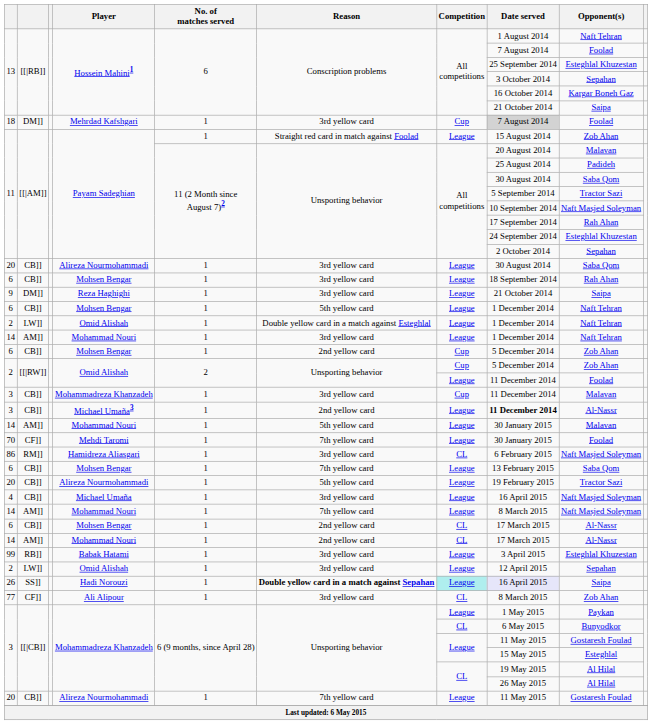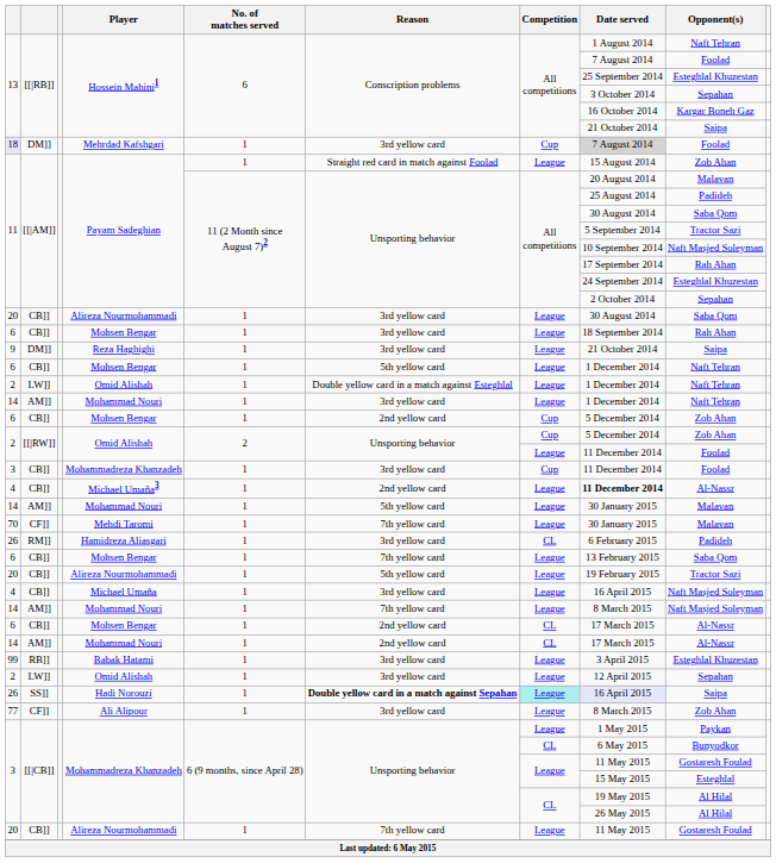 <table class="wikitable" Style="text-align: center;font-size:80%">
 <tr>
 <th></th>
 <th></th>
 <th></th>
 <th>Player</th>
 <th>No. of <br> matches served</th>
 <th>Reason</th>
 <th>Competition</th>
 <th>Date served</th>
 <th>Opponent(s)</th>
 <th></th>
 </tr>
 <tr>
 <td rowspan="6">13</td>
 <td rowspan="6">[[|RB]]</td>
 <td rowspan="6"></td>
 <td rowspan="6"><a href='#'>Hossein Mahini</a><sup><strong><a href='#'>1</a></strong></sup></td>
 <td rowspan="6">6</td>
 <td rowspan="6">Conscription problems</td>
 <td rowspan="6">All<br>competitions</td>
 <td>1 August 2014</td>
 <td><a href='#'>Naft Tehran</a></td>
 <td></td>
 </tr>
 <tr>
 <td>7 August 2014</td>
 <td><a href='#'>Foolad</a></td>
 <td></td>
 </tr>
 <tr>
 <td>25 September 2014</td>
 <td><a href='#'>Esteghlal Khuzestan</a></td>
 <td></td>
 </tr>
 <tr>
 <td>3 October 2014</td>
 <td><a href='#'>Sepahan</a></td>
 <td></td>
 </tr>
 <tr>
 <td>16 October 2014</td>
 <td><a href='#'>Kargar Boneh Gaz</a></td>
 <td></td>
 </tr>
 <tr>
 <td>21 October 2014</td>
 <td><a href='#'>Saipa</a></td>
 <td></td>
 </tr>
 <tr>
-<td>18</td>
+<td style="background: lavender;">18</td>
 <td [[>DM]]</td>
 <td></td>
 <td><a href='#'>Mehrdad Kafshgari</a></td>
 <td>1</td>
 <td>3rd yellow card</td>
 <td><a href='#'>Cup</a></td>
 <td style="background: lightgrey;">7 August 2014</td>
 <td><a href='#'>Foolad</a></td>
 <td></td>
 </tr>
 <tr>
 <td rowspan="9">11</td>
 <td rowspan="9">[[|AM]]</td>
 <td rowspan="9"></td>
 <td rowspan="9"><a href='#'>Payam Sadeghian</a></td>
 <td>1</td>
 <td>Straight red card in match against <a href='#'>Foolad</a></td>
 <td><a href='#'>League</a></td>
 <td>15 August 2014</td>
 <td><a href='#'>Zob Ahan</a></td>
 <td></td>
 </tr>
 <tr>
 <td rowspan="8">11 (2 Month since<br>August 7)<sup><strong><a href='#'>2</a></strong></sup></td>
 <td rowspan="8">Unsporting behavior</td>
 <td rowspan="8">All<br>competitions</td>
 <td>20 August 2014</td>
 <td><a href='#'>Malavan</a></td>
 <td rowspan="8"></td>
 </tr>
 <tr>
 <td>25 August 2014</td>
 <td><a href='#'>Padideh</a></td>
 </tr>
 <tr>
 <td>30 August 2014</td>
 <td><a href='#'>Saba Qom</a></td>
 </tr>
 <tr>
 <td>5 September 2014</td>
 <td><a href='#'>Tractor Sazi</a></td>
 </tr>
 <tr>
 <td>10 September 2014</td>
 <td><a href='#'>Naft Masjed Soleyman</a></td>
 </tr>
 <tr>
 <td>17 September 2014</td>
 <td><a href='#'>Rah Ahan</a></td>
 </tr>
 <tr>
 <td>24 September 2014</td>
 <td><a href='#'>Esteghlal Khuzestan</a></td>
 </tr>
 <tr>
 <td>2 October 2014</td>
 <td><a href='#'>Sepahan</a></td>
 </tr>
 <tr>
 <td>20</td>
 <td [[>CB]]</td>
 <td></td>
 <td><a href='#'>Alireza Nourmohammadi</a></td>
 <td>1</td>
 <td>3rd yellow card</td>
 <td><a href='#'>League</a></td>
 <td>30 August 2014</td>
 <td><a href='#'>Saba Qom</a></td>
 <td></td>
 </tr>
 <tr>
 <td>6</td>
 <td [[>CB]]</td>
 <td></td>
 <td><a href='#'>Mohsen Bengar</a></td>
 <td>1</td>
 <td>3rd yellow card</td>
 <td><a href='#'>League</a></td>
 <td>18 September 2014</td>
 <td><a href='#'>Rah Ahan</a></td>
 <td></td>
 </tr>
 <tr>
 <td>9</td>
 <td [[>DM]]</td>
 <td></td>
 <td><a href='#'>Reza Haghighi</a></td>
 <td>1</td>
 <td>3rd yellow card</td>
 <td><a href='#'>League</a></td>
 <td>21 October 2014</td>
 <td><a href='#'>Saipa</a></td>
 <td></td>
 </tr>
 <tr>
 <td>6</td>
 <td [[>CB]]</td>
 <td></td>
 <td><a href='#'>Mohsen Bengar</a></td>
 <td>1</td>
 <td>5th yellow card</td>
 <td><a href='#'>League</a></td>
 <td>1 December 2014</td>
 <td><a href='#'>Naft Tehran</a></td>
 <td></td>
 </tr>
 <tr>
 <td>2</td>
 <td [[>LW]]</td>
 <td></td>
 <td><a href='#'>Omid Alishah</a></td>
 <td>1</td>
 <td>Double yellow card in a match against <a href='#'>Esteghlal</a></td>
 <td><a href='#'>League</a></td>
 <td>1 December 2014</td>
 <td><a href='#'>Naft Tehran</a></td>
 <td></td>
 </tr>
 <tr>
 <td>14</td>
 <td [[>AM]]</td>
 <td></td>
 <td><a href='#'>Mohammad Nouri</a></td>
 <td>1</td>
 <td>3rd yellow card</td>
 <td><a href='#'>League</a></td>
 <td>1 December 2014</td>
 <td><a href='#'>Naft Tehran</a></td>
 <td></td>
 </tr>
 <tr>
 <td>6</td>
 <td [[>CB]]</td>
 <td></td>
 <td><a href='#'>Mohsen Bengar</a></td>
 <td>1</td>
 <td>2nd yellow card</td>
 <td><a href='#'>Cup</a></td>
 <td>5 December 2014</td>
 <td><a href='#'>Zob Ahan</a></td>
 <td></td>
 </tr>
 <tr>
 <td rowspan="2">2</td>
 <td rowspan="2">[[|RW]]</td>
 <td rowspan="2"></td>
 <td rowspan="2"><a href='#'>Omid Alishah</a></td>
 <td rowspan="2">2</td>
 <td rowspan="2">Unsporting behavior</td>
 <td><a href='#'>Cup</a></td>
 <td>5 December 2014</td>
 <td><a href='#'>Zob Ahan</a></td>
 <td rowspan="2"></td>
 </tr>
 <tr>
 <td><a href='#'>League</a></td>
 <td>11 December 2014</td>
 <td><a href='#'>Foolad</a></td>
 </tr>
 <tr>
 <td>3</td>
 <td [[>CB]]</td>
 <td></td>
 <td><a href='#'>Mohammadreza Khanzadeh</a></td>
 <td>1</td>
 <td>3rd yellow card</td>
 <td><a href='#'>Cup</a></td>
 <td>11 December 2014</td>
-<td><a href='#'>Malavan</a></td>
+<td><a href='#'>Foolad</a></td>
 <td></td>
 </tr>
 <tr>
-<td>3</td>
+<td>4</td>
 <td [[>CB]]</td>
 <td></td>
 <td><a href='#'>Michael Umaña</a><sup><strong><a href='#'>3</a></strong></sup></td>
 <td>1</td>
 <td>2nd yellow card</td>
 <td><a href='#'>League</a></td>
 <td><strong>11 December 2014</strong></td>
 <td><a href='#'>Al-Nassr</a></td>
 <td></td>
 </tr>
 <tr>
 <td>14</td>
 <td [[>AM]]</td>
 <td></td>
 <td><a href='#'>Mohammad Nouri</a></td>
 <td>1</td>
 <td>5th yellow card</td>
 <td><a href='#'>League</a></td>
 <td>30 January 2015</td>
 <td><a href='#'>Malavan</a></td>
 <td></td>
 </tr>
 <tr>
 <td>70</td>
 <td [[>CF]]</td>
 <td></td>
 <td><a href='#'>Mehdi Taromi</a></td>
 <td>1</td>
 <td>7th yellow card</td>
 <td><a href='#'>League</a></td>
 <td>30 January 2015</td>
-<td><a href='#'>Foolad</a></td>
+<td><a href='#'>Malavan</a></td>
 <td></td>
 </tr>
 <tr>
-<td>86</td>
+<td>26</td>
 <td [[>RM]]</td>
 <td></td>
 <td><a href='#'>Hamidreza Aliasgari</a></td>
 <td>1</td>
 <td>3rd yellow card</td>
 <td><a href='#'>CL</a></td>
 <td>6 February 2015</td>
-<td><a href='#'>Naft Masjed Soleyman</a></td>
+<td><a href='#'>Padideh</a></td>
 <td></td>
 </tr>
 <tr>
 <td>6</td>
 <td [[>CB]]</td>
 <td></td>
 <td><a href='#'>Mohsen Bengar</a></td>
 <td>1</td>
 <td>7th yellow card</td>
 <td><a href='#'>League</a></td>
 <td>13 February 2015</td>
 <td><a href='#'>Saba Qom</a></td>
 <td></td>
 </tr>
 <tr>
 <td>20</td>
 <td [[>CB]]</td>
 <td></td>
 <td><a href='#'>Alireza Nourmohammadi</a></td>
 <td>1</td>
 <td>5th yellow card</td>
 <td><a href='#'>League</a></td>
 <td>19 February 2015</td>
 <td><a href='#'>Tractor Sazi</a></td>
 <td></td>
 </tr>
 <tr>
 <td>4</td>
 <td [[>CB]]</td>
 <td></td>
 <td><a href='#'>Michael Umaña</a></td>
 <td>1</td>
 <td>3rd yellow card</td>
 <td><a href='#'>League</a></td>
 <td>16 April 2015</td>
 <td><a href='#'>Naft Masjed Soleyman</a></td>
 <td></td>
 </tr>
 <tr>
 <td>14</td>
 <td [[>AM]]</td>
 <td></td>
 <td><a href='#'>Mohammad Nouri</a></td>
 <td>1</td>
 <td>7th yellow card</td>
 <td><a href='#'>League</a></td>
 <td>8 March 2015</td>
 <td><a href='#'>Naft Masjed Soleyman</a></td>
 <td></td>
 </tr>
 <tr>
 <td>6</td>
 <td [[>CB]]</td>
 <td></td>
 <td><a href='#'>Mohsen Bengar</a></td>
 <td>1</td>
 <td>2nd yellow card</td>
 <td><a href='#'>CL</a></td>
 <td>17 March 2015</td>
 <td><a href='#'>Al-Nassr</a></td>
 <td></td>
 </tr>
 <tr>
 <td>14</td>
 <td [[>AM]]</td>
 <td></td>
 <td><a href='#'>Mohammad Nouri</a></td>
 <td>1</td>
 <td>2nd yellow card</td>
 <td><a href='#'>CL</a></td>
 <td>17 March 2015</td>
 <td><a href='#'>Al-Nassr</a></td>
 <td></td>
 </tr>
 <tr>
 <td>99</td>
 <td [[>RB]]</td>
 <td></td>
 <td><a href='#'>Babak Hatami</a></td>
 <td>1</td>
 <td>3rd yellow card</td>
 <td><a href='#'>League</a></td>
 <td>3 April 2015</td>
 <td><a href='#'>Esteghlal Khuzestan</a></td>
 <td></td>
 </tr>
 <tr>
 <td>2</td>
 <td [[>LW]]</td>
 <td></td>
 <td><a href='#'>Omid Alishah</a></td>
 <td>1</td>
 <td>3rd yellow card</td>
 <td><a href='#'>League</a></td>
 <td>12 April 2015</td>
 <td><a href='#'>Sepahan</a></td>
 <td></td>
 </tr>
 <tr>
 <td>26</td>
 <td [[>SS]]</td>
 <td></td>
 <td><a href='#'>Hadi Norouzi</a></td>
 <td>1</td>
 <td><strong>Double yellow card in a match against <a href='#'>Sepahan</a></strong></td>
 <td style="background: paleturquoise;"><a href='#'>League</a></td>
 <td style="background: lavender;">16 April 2015</td>
 <td><a href='#'>Saipa</a></td>
 <td></td>
 </tr>
 <tr>
 <td>77</td>
 <td [[>CF]]</td>
 <td></td>
 <td><a href='#'>Ali Alipour</a></td>
 <td>1</td>
 <td>3rd yellow card</td>
-<td><a href='#'>CL</a></td>
+<td><a href='#'>League</a></td>
 <td>8 March 2015</td>
 <td><a href='#'>Zob Ahan</a></td>
 <td></td>
 </tr>
 <tr>
 <td rowspan="6">3</td>
 <td rowspan="6">[[|CB]]</td>
 <td rowspan="6"></td>
 <td rowspan="6"><a href='#'>Mohammadreza Khanzadeh</a></td>
 <td rowspan="6">6 (9 months, since April 28)</td>
 <td rowspan="6">Unsporting behavior</td>
 <td><a href='#'>League</a></td>
 <td>1 May 2015</td>
 <td><a href='#'>Paykan</a></td>
 <td rowspan="6"></td>
 </tr>
 <tr>
 <td><a href='#'>CL</a></td>
 <td>6 May 2015</td>
 <td><a href='#'>Bunyodkor</a></td>
 </tr>
 <tr>
 <td rowspan="2"><a href='#'>League</a></td>
 <td>11 May 2015</td>
 <td><a href='#'>Gostaresh Foulad</a></td>
 </tr>
 <tr>
 <td>15 May 2015</td>
 <td><a href='#'>Esteghlal</a></td>
 </tr>
 <tr>
 <td rowspan="2"><a href='#'>CL</a></td>
 <td>19 May 2015</td>
 <td><a href='#'>Al Hilal</a></td>
 </tr>
 <tr>
 <td>26 May 2015</td>
 <td><a href='#'>Al Hilal</a></td>
 </tr>
 <tr>
 <td>20</td>
 <td [[>CB]]</td>
 <td></td>
 <td><a href='#'>Alireza Nourmohammadi</a></td>
 <td>1</td>
 <td>7th yellow card</td>
 <td><a href='#'>League</a></td>
 <td>11 May 2015</td>
 <td><a href='#'>Gostaresh Foulad</a></td>
 <td></td>
 </tr>
 <tr>
 </tr>
 <tr align="left" style="background:#DCDCDC">
 <th colspan="16"><small>Last updated: 6 May 2015</small></th>
 </tr>
 </table>
